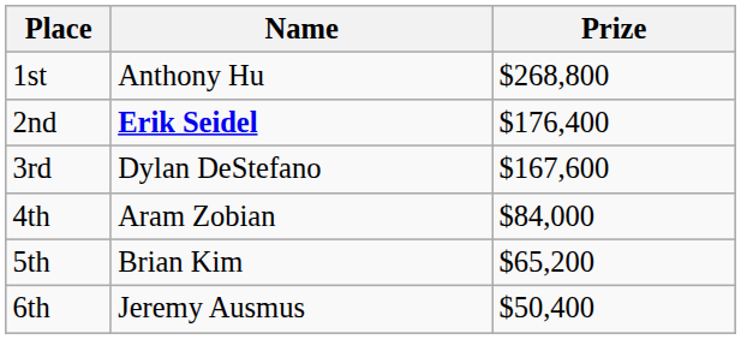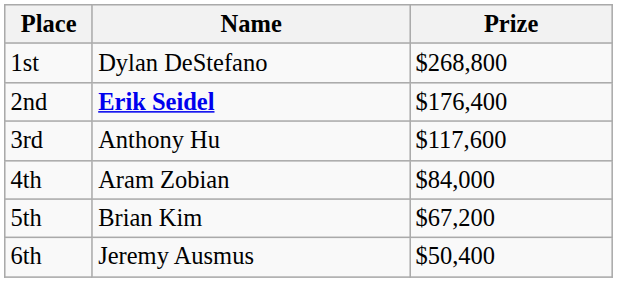 <table class="wikitable">
 <tr>
 <th width="50">Place</th>
 <th width="200">Name</th>
 <th width="125">Prize</th>
 </tr>
 <tr>
 <td>1st</td>
-<td> Anthony Hu</td>
+<td> Dylan DeStefano</td>
 <td>$268,800</td>
 </tr>
 <tr>
 <td>2nd</td>
 <td><strong> <a href='#'>Erik Seidel</a></strong></td>
 <td>$176,400</td>
 </tr>
 <tr>
 <td>3rd</td>
-<td> Dylan DeStefano</td>
-<td>$167,600</td>
+<td> Anthony Hu</td>
+<td>$117,600</td>
 </tr>
 <tr>
 <td>4th</td>
 <td> Aram Zobian</td>
 <td>$84,000</td>
 </tr>
 <tr>
 <td>5th</td>
 <td> Brian Kim</td>
-<td>$65,200</td>
+<td>$67,200</td>
 </tr>
 <tr>
 <td>6th</td>
 <td> Jeremy Ausmus</td>
 <td>$50,400</td>
 </tr>
 </table>
